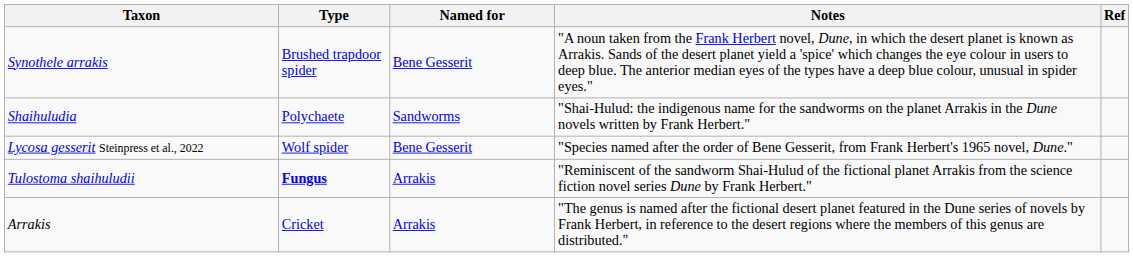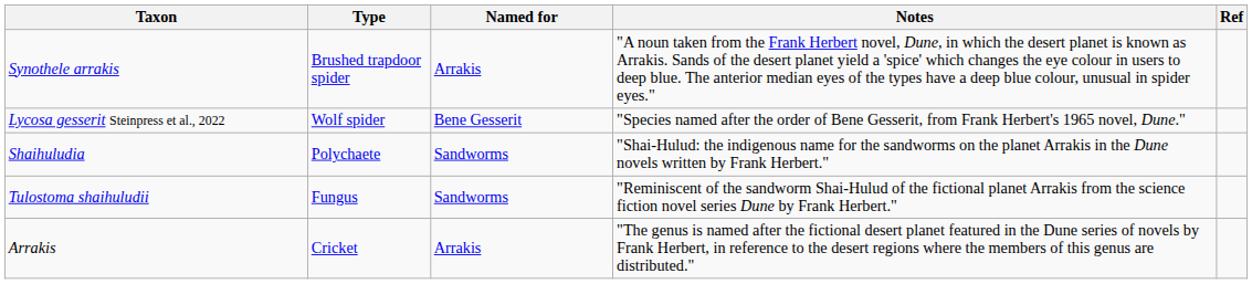 <table class="wikitable sortable" width="100%">
 <tr>
 <th style="width:25%;">Taxon</th>
 <th style="width:10%;">Type</th>
 <th style="width:15%;">Named for</th>
 <th style="width:50%;">Notes</th>
 <th class="unsortable">Ref</th>
 </tr>
 <tr>
 <td><em><a href='#'>Synothele arrakis</a></em> </td>
 <td><a href='#'>Brushed trapdoor spider</a></td>
+<td><a href='#'>Arrakis</a></td>
+<td>"A noun taken from the <a href='#'>Frank Herbert</a> novel, <em>Dune</em>, in which the desert planet is known as Arrakis. Sands of the desert planet yield a 'spice' which changes the eye colour in users to deep blue. The anterior median eyes of the types have a deep blue colour, unusual in spider eyes."</td>
+<td></td>
+</tr>
+<tr>
+<td><em><a href='#'>Lycosa gesserit</a></em> <small>Steinpress et al., 2022</small></td>
+<td><a href='#'>Wolf spider</a></td>
 <td><a href='#'>Bene Gesserit</a></td>
-<td>"A noun taken from the <a href='#'>Frank Herbert</a> novel, <em>Dune</em>, in which the desert planet is known as Arrakis. Sands of the desert planet yield a 'spice' which changes the eye colour in users to deep blue. The anterior median eyes of the types have a deep blue colour, unusual in spider eyes."</td>
+<td>"Species named after the order of Bene Gesserit, from Frank Herbert's 1965 novel, <em>Dune</em>."</td>
 <td></td>
 </tr>
 <tr>
 <td><em><a href='#'>Shaihuludia</a></em> </td>
 <td><a href='#'>Polychaete</a></td>
 <td><a href='#'>Sandworms</a></td>
 <td>"Shai-Hulud: the indigenous name for the sandworms on the planet Arrakis in the <em>Dune</em> novels written by Frank Herbert."</td>
 <td></td>
 </tr>
 <tr>
-<td><em><a href='#'>Lycosa gesserit</a></em> <small>Steinpress et al., 2022</small></td>
-<td><a href='#'>Wolf spider</a></td>
-<td><a href='#'>Bene Gesserit</a></td>
-<td>"Species named after the order of Bene Gesserit, from Frank Herbert's 1965 novel, <em>Dune</em>."</td>
-<td></td>
-</tr>
-<tr>
 <td><em><a href='#'>Tulostoma shaihuludii</a></em> </td>
-<td><strong><a href='#'>Fungus</a></strong></td>
-<td><a href='#'>Arrakis</a></td>
+<td><a href='#'>Fungus</a></td>
+<td><a href='#'>Sandworms</a></td>
 <td>"Reminiscent of the sandworm Shai-Hulud of the fictional planet Arrakis from the science fiction novel series <em>Dune</em> by Frank Herbert."</td>
 <td></td>
 </tr>
 <tr>
 <td><em>Arrakis</em> </td>
 <td><a href='#'>Cricket</a></td>
 <td><a href='#'>Arrakis</a></td>
 <td>"The genus is named after the fictional desert planet featured in the Dune series of novels by Frank Herbert, in reference to the desert regions where the members of this genus are distributed."</td>
 <td></td>
 </tr>
 </table>
